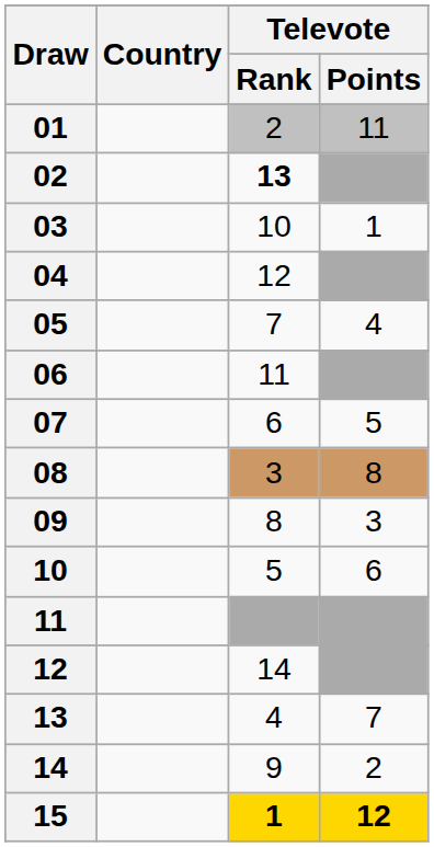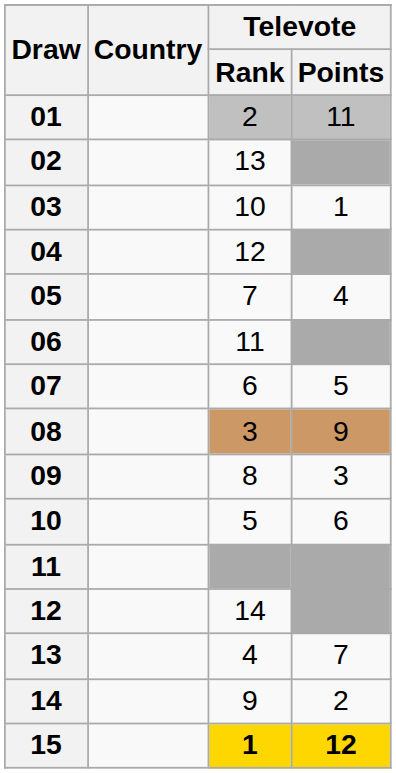 <table class="sortable wikitable collapsible plainrowheaders" style="text-align:center;">
 <tr>
 </tr>
 <tr>
 <th scope="col" rowspan="2">Draw</th>
 <th scope="col" rowspan="2">Country</th>
 <th scope="col" colspan="2">Televote</th>
 </tr>
 <tr>
 <th scope="col">Rank</th>
 <th scope="col">Points</th>
 </tr>
 <tr>
 <th scope="row" style="text-align:center;">01</th>
 <td style="text-align:left;"></td>
 <td style="background:silver;">2</td>
 <td style="background:silver;">11</td>
 </tr>
 <tr>
 <th scope="row" style="text-align:center;">02</th>
 <td style="text-align:left;"></td>
-<td><strong>13</strong></td>
+<td>13</td>
 <td style="background:#AAAAAA;"></td>
 </tr>
 <tr>
 <th scope="row" style="text-align:center;">03</th>
 <td style="text-align:left;"></td>
 <td>10</td>
 <td>1</td>
 </tr>
 <tr>
 <th scope="row" style="text-align:center;">04</th>
 <td style="text-align:left;"></td>
 <td>12</td>
 <td style="background:#AAAAAA;"></td>
 </tr>
 <tr>
 <th scope="row" style="text-align:center;">05</th>
 <td style="text-align:left;"></td>
 <td>7</td>
 <td>4</td>
 </tr>
 <tr>
 <th scope="row" style="text-align:center;">06</th>
 <td style="text-align:left;"></td>
 <td>11</td>
 <td style="background:#AAAAAA;"></td>
 </tr>
 <tr>
 <th scope="row" style="text-align:center;">07</th>
 <td style="text-align:left;"></td>
 <td>6</td>
 <td>5</td>
 </tr>
 <tr>
 <th scope="row" style="text-align:center;">08</th>
 <td style="text-align:left;"></td>
 <td style="background:#CC9966;">3</td>
-<td style="background:#CC9966;">8</td>
+<td style="background:#CC9966;">9</td>
 </tr>
 <tr>
 <th scope="row" style="text-align:center;">09</th>
 <td style="text-align:left;"></td>
 <td>8</td>
 <td>3</td>
 </tr>
 <tr>
 <th scope="row" style="text-align:center;">10</th>
 <td style="text-align:left;"></td>
 <td>5</td>
 <td>6</td>
 </tr>
 <tr class=sortbottom>
 <th scope="row" style="text-align:center;">11</th>
 <td style="text-align:left;"></td>
 <td style="background:#AAAAAA;"></td>
 <td style="background:#AAAAAA;"></td>
 </tr>
 <tr>
 <th scope="row" style="text-align:center;">12</th>
 <td style="text-align:left;"></td>
 <td>14</td>
 <td style="background:#AAAAAA;"></td>
 </tr>
 <tr>
 <th scope="row" style="text-align:center;">13</th>
 <td style="text-align:left;"></td>
 <td>4</td>
 <td>7</td>
 </tr>
 <tr>
 <th scope="row" style="text-align:center;">14</th>
 <td style="text-align:left;"></td>
 <td>9</td>
 <td>2</td>
 </tr>
 <tr>
 <th scope="row" style="text-align:center;">15</th>
 <td style="text-align:left;"></td>
 <td style="background:gold;"><strong>1</strong></td>
 <td style="background:gold;"><strong>12</strong></td>
 </tr>
 </table>
